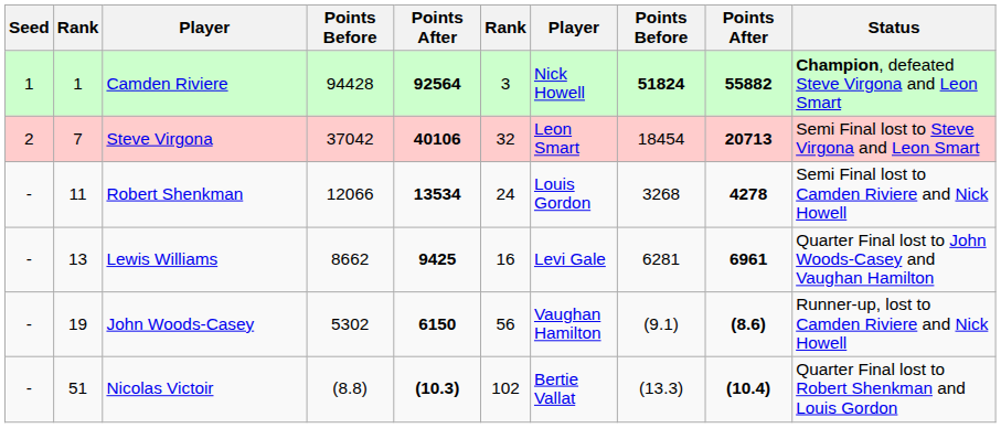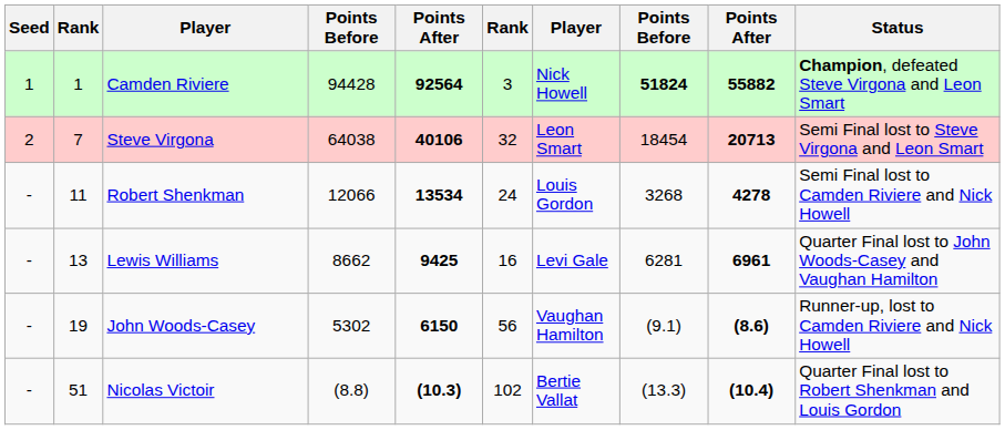 <table class="wikitable sortable">
 <tr>
 <th style="width:30px;">Seed</th>
 <th style="width:30px;">Rank</th>
 <th style="width:185px;">Player</th>
 <th style="width:75px;">Points Before</th>
 <th style="width:75px;">Points After</th>
 <th style="width:30px;">Rank</th>
 <th style="width:75px;">Player</th>
 <th style="width:75px;">Points Before</th>
 <th style="width:75px;">Points After</th>
 <th style="width:185px;">Status</th>
 </tr>
 <tr style="background:#cfc">
 <td style="text-align:center;">1</td>
 <td style="text-align:center;">1</td>
 <td> <a href='#'>Camden Riviere</a></td>
 <td style="text-align:center;">94428</td>
 <td style="text-align:center;"><strong>92564</strong></td>
 <td style="text-align:center;">3</td>
 <td> <a href='#'>Nick Howell</a></td>
 <td style="text-align:center;"><strong>51824</strong></td>
 <td style="text-align:center;"><strong>55882</strong></td>
 <td><strong>Champion</strong>, defeated  <a href='#'>Steve Virgona</a> and  <a href='#'>Leon Smart</a></td>
 </tr>
 <tr style="background-color:#fcc;">
 <td style="text-align:center;">2</td>
 <td style="text-align:center;">7</td>
 <td> <a href='#'>Steve Virgona</a></td>
-<td style="text-align:center;">37042</td>
+<td style="text-align:center;">64038</td>
 <td style="text-align:center;"><strong>40106</strong></td>
 <td style="text-align:center;">32</td>
 <td> <a href='#'>Leon Smart</a></td>
 <td style="text-align:center;">18454</td>
 <td style="text-align:center;"><strong>20713</strong></td>
 <td>Semi Final lost to  <a href='#'>Steve Virgona</a> and  <a href='#'>Leon Smart</a></td>
 </tr>
 <tr>
 <td style="text-align:center;">-</td>
 <td style="text-align:center;">11</td>
 <td> <a href='#'>Robert Shenkman</a></td>
 <td style="text-align:center;">12066</td>
 <td style="text-align:center;"><strong>13534</strong></td>
 <td style="text-align:center;">24</td>
 <td> <a href='#'>Louis Gordon</a></td>
 <td style="text-align:center;">3268</td>
 <td style="text-align:center;"><strong>4278</strong></td>
 <td>Semi Final lost to  <a href='#'>Camden Riviere</a> and  <a href='#'>Nick Howell</a></td>
 </tr>
 <tr>
 <td style="text-align:center;">-</td>
 <td style="text-align:center;">13</td>
 <td> <a href='#'>Lewis Williams</a></td>
 <td style="text-align:center;">8662</td>
 <td style="text-align:center;"><strong>9425</strong></td>
 <td style="text-align:center;">16</td>
 <td> <a href='#'>Levi Gale</a></td>
 <td style="text-align:center;">6281</td>
 <td style="text-align:center;"><strong>6961</strong></td>
 <td>Quarter Final lost to  <a href='#'>John Woods-Casey</a> and  <a href='#'>Vaughan Hamilton</a></td>
 </tr>
 <tr>
 <td style="text-align:center;">-</td>
 <td style="text-align:center;">19</td>
 <td> <a href='#'>John Woods-Casey</a></td>
 <td style="text-align:center;">5302</td>
 <td style="text-align:center;"><strong>6150</strong></td>
 <td style="text-align:center;">56</td>
 <td> <a href='#'>Vaughan Hamilton</a></td>
 <td style="text-align:center;">(9.1)</td>
 <td style="text-align:center;"><strong>(8.6)</strong></td>
 <td>Runner-up, lost to  <a href='#'>Camden Riviere</a> and  <a href='#'>Nick Howell</a></td>
 </tr>
 <tr>
 <td style="text-align:center;">-</td>
 <td style="text-align:center;">51</td>
 <td> <a href='#'>Nicolas Victoir</a></td>
 <td style="text-align:center;">(8.8)</td>
 <td style="text-align:center;"><strong>(10.3)</strong></td>
 <td style="text-align:center;">102</td>
 <td> <a href='#'>Bertie Vallat</a></td>
 <td style="text-align:center;">(13.3)</td>
 <td style="text-align:center;"><strong>(10.4)</strong></td>
 <td>Quarter Final lost to  <a href='#'>Robert Shenkman</a> and  <a href='#'>Louis Gordon</a></td>
 </tr>
 </table>
